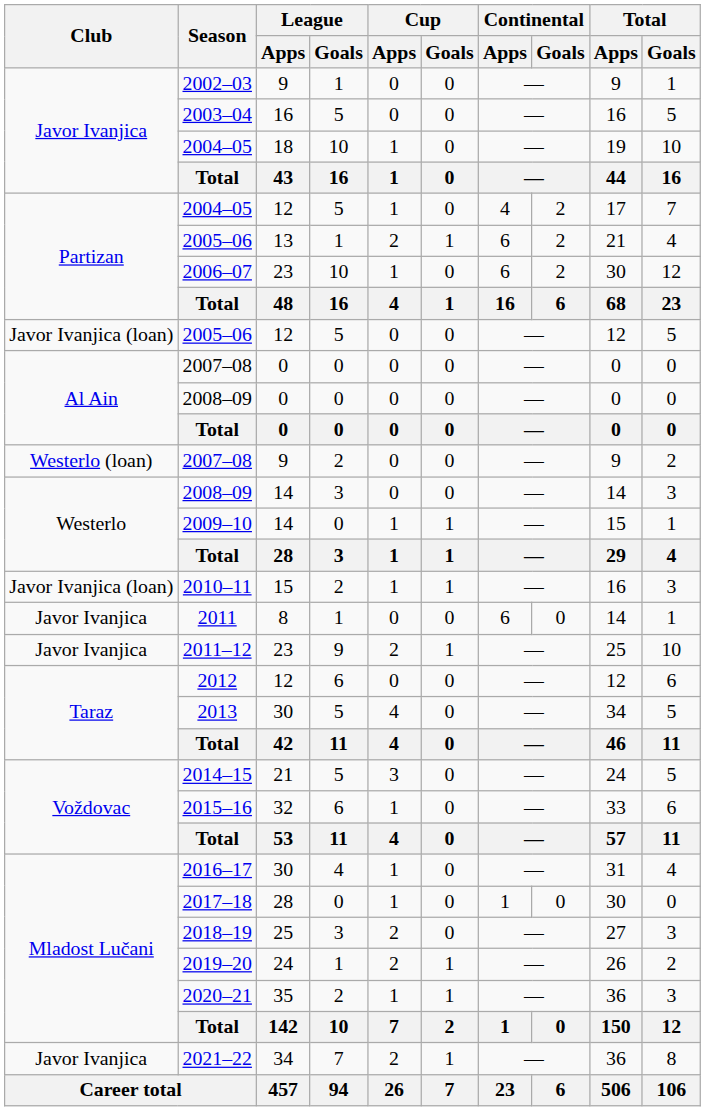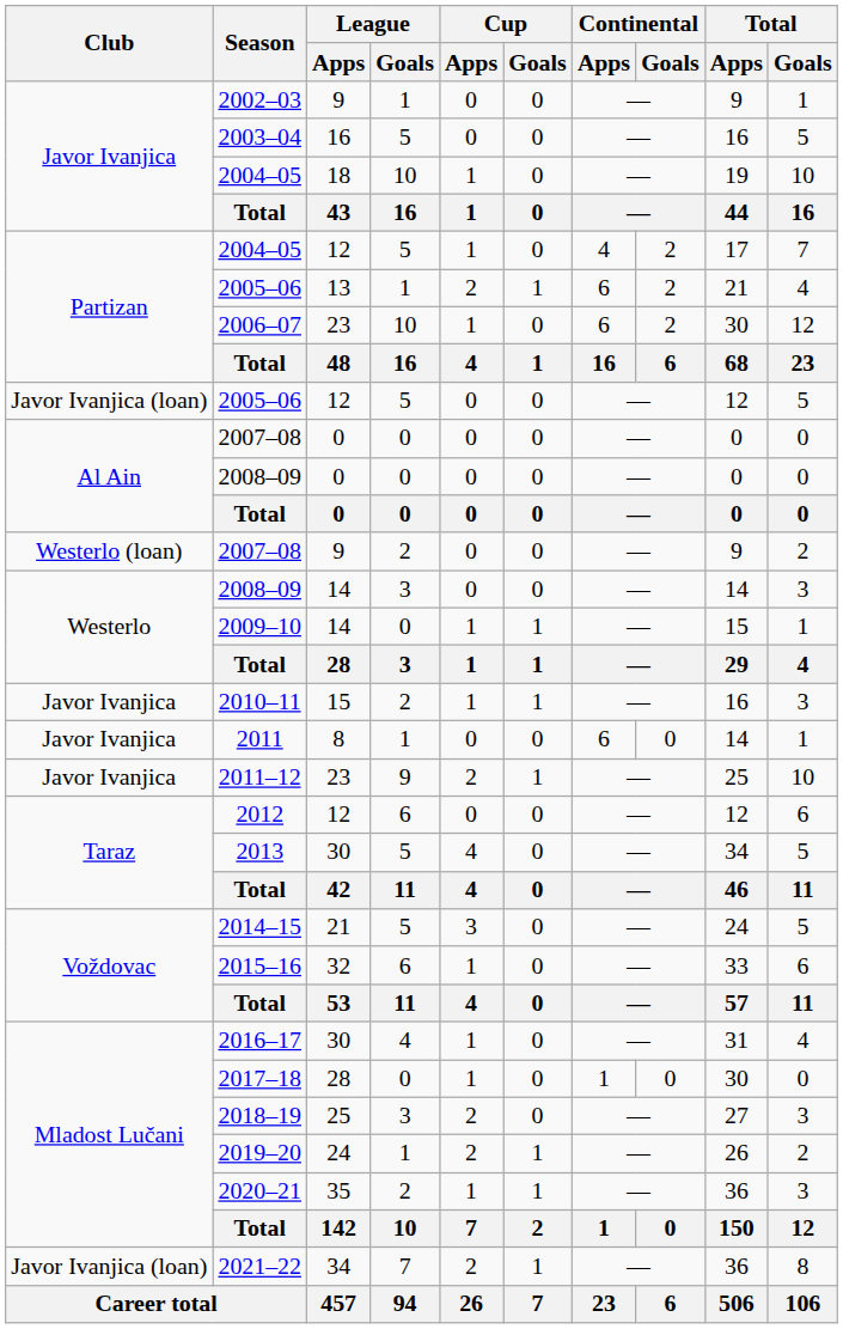 <table class="wikitable" style="text-align:center">
 <tr>
 <th rowspan="2">Club</th>
 <th rowspan="2">Season</th>
 <th colspan="2">League</th>
 <th colspan="2">Cup</th>
 <th colspan="2">Continental</th>
 <th colspan="2">Total</th>
 </tr>
 <tr>
 <th>Apps</th>
 <th>Goals</th>
 <th>Apps</th>
 <th>Goals</th>
 <th>Apps</th>
 <th>Goals</th>
 <th>Apps</th>
 <th>Goals</th>
 </tr>
 <tr>
 <td rowspan="4"><a href='#'>Javor Ivanjica</a></td>
 <td><a href='#'>2002–03</a></td>
 <td>9</td>
 <td>1</td>
 <td>0</td>
 <td>0</td>
 <td colspan="2">—</td>
 <td>9</td>
 <td>1</td>
 </tr>
 <tr>
 <td><a href='#'>2003–04</a></td>
 <td>16</td>
 <td>5</td>
 <td>0</td>
 <td>0</td>
 <td colspan="2">—</td>
 <td>16</td>
 <td>5</td>
 </tr>
 <tr>
 <td><a href='#'>2004–05</a></td>
 <td>18</td>
 <td>10</td>
 <td>1</td>
 <td>0</td>
 <td colspan="2">—</td>
 <td>19</td>
 <td>10</td>
 </tr>
 <tr>
 <th>Total</th>
 <th>43</th>
 <th>16</th>
 <th>1</th>
 <th>0</th>
 <th colspan="2">—</th>
 <th>44</th>
 <th>16</th>
 </tr>
 <tr>
 <td rowspan="4"><a href='#'>Partizan</a></td>
 <td><a href='#'>2004–05</a></td>
 <td>12</td>
 <td>5</td>
 <td>1</td>
 <td>0</td>
 <td>4</td>
 <td>2</td>
 <td>17</td>
 <td>7</td>
 </tr>
 <tr>
 <td><a href='#'>2005–06</a></td>
 <td>13</td>
 <td>1</td>
 <td>2</td>
 <td>1</td>
 <td>6</td>
 <td>2</td>
 <td>21</td>
 <td>4</td>
 </tr>
 <tr>
 <td><a href='#'>2006–07</a></td>
 <td>23</td>
 <td>10</td>
 <td>1</td>
 <td>0</td>
 <td>6</td>
 <td>2</td>
 <td>30</td>
 <td>12</td>
 </tr>
 <tr>
 <th>Total</th>
 <th>48</th>
 <th>16</th>
 <th>4</th>
 <th>1</th>
 <th>16</th>
 <th>6</th>
 <th>68</th>
 <th>23</th>
 </tr>
 <tr>
 <td>Javor Ivanjica (loan)</td>
 <td><a href='#'>2005–06</a></td>
 <td>12</td>
 <td>5</td>
 <td>0</td>
 <td>0</td>
 <td colspan="2">—</td>
 <td>12</td>
 <td>5</td>
 </tr>
 <tr>
 <td rowspan="3"><a href='#'>Al Ain</a></td>
 <td>2007–08</td>
 <td>0</td>
 <td>0</td>
 <td>0</td>
 <td>0</td>
 <td colspan="2">—</td>
 <td>0</td>
 <td>0</td>
 </tr>
 <tr>
 <td>2008–09</td>
 <td>0</td>
 <td>0</td>
 <td>0</td>
 <td>0</td>
 <td colspan="2">—</td>
 <td>0</td>
 <td>0</td>
 </tr>
 <tr>
 <th>Total</th>
 <th>0</th>
 <th>0</th>
 <th>0</th>
 <th>0</th>
 <th colspan="2">—</th>
 <th>0</th>
 <th>0</th>
 </tr>
 <tr>
 <td><a href='#'>Westerlo</a> (loan)</td>
 <td><a href='#'>2007–08</a></td>
 <td>9</td>
 <td>2</td>
 <td>0</td>
 <td>0</td>
 <td colspan="2">—</td>
 <td>9</td>
 <td>2</td>
 </tr>
 <tr>
 <td rowspan="3">Westerlo</td>
 <td><a href='#'>2008–09</a></td>
 <td>14</td>
 <td>3</td>
 <td>0</td>
 <td>0</td>
 <td colspan="2">—</td>
 <td>14</td>
 <td>3</td>
 </tr>
 <tr>
 <td><a href='#'>2009–10</a></td>
 <td>14</td>
 <td>0</td>
 <td>1</td>
 <td>1</td>
 <td colspan="2">—</td>
 <td>15</td>
 <td>1</td>
 </tr>
 <tr>
 <th>Total</th>
 <th>28</th>
 <th>3</th>
 <th>1</th>
 <th>1</th>
 <th colspan="2">—</th>
 <th>29</th>
 <th>4</th>
 </tr>
 <tr>
-<td>Javor Ivanjica (loan)</td>
+<td>Javor Ivanjica</td>
 <td><a href='#'>2010–11</a></td>
 <td>15</td>
 <td>2</td>
 <td>1</td>
 <td>1</td>
 <td colspan="2">—</td>
 <td>16</td>
 <td>3</td>
 </tr>
 <tr>
 <td>Javor Ivanjica</td>
 <td><a href='#'>2011</a></td>
 <td>8</td>
 <td>1</td>
 <td>0</td>
 <td>0</td>
 <td>6</td>
 <td>0</td>
 <td>14</td>
 <td>1</td>
 </tr>
 <tr>
 <td>Javor Ivanjica</td>
 <td><a href='#'>2011–12</a></td>
 <td>23</td>
 <td>9</td>
 <td>2</td>
 <td>1</td>
 <td colspan="2">—</td>
 <td>25</td>
 <td>10</td>
 </tr>
 <tr>
 <td rowspan="3"><a href='#'>Taraz</a></td>
 <td><a href='#'>2012</a></td>
 <td>12</td>
 <td>6</td>
 <td>0</td>
 <td>0</td>
 <td colspan="2">—</td>
 <td>12</td>
 <td>6</td>
 </tr>
 <tr>
 <td><a href='#'>2013</a></td>
 <td>30</td>
 <td>5</td>
 <td>4</td>
 <td>0</td>
 <td colspan="2">—</td>
 <td>34</td>
 <td>5</td>
 </tr>
 <tr>
 <th>Total</th>
 <th>42</th>
 <th>11</th>
 <th>4</th>
 <th>0</th>
 <th colspan="2">—</th>
 <th>46</th>
 <th>11</th>
 </tr>
 <tr>
 <td rowspan="3"><a href='#'>Voždovac</a></td>
 <td><a href='#'>2014–15</a></td>
 <td>21</td>
 <td>5</td>
 <td>3</td>
 <td>0</td>
 <td colspan="2">—</td>
 <td>24</td>
 <td>5</td>
 </tr>
 <tr>
 <td><a href='#'>2015–16</a></td>
 <td>32</td>
 <td>6</td>
 <td>1</td>
 <td>0</td>
 <td colspan="2">—</td>
 <td>33</td>
 <td>6</td>
 </tr>
 <tr>
 <th>Total</th>
 <th>53</th>
 <th>11</th>
 <th>4</th>
 <th>0</th>
 <th colspan="2">—</th>
 <th>57</th>
 <th>11</th>
 </tr>
 <tr>
 <td rowspan="6"><a href='#'>Mladost Lučani</a></td>
 <td><a href='#'>2016–17</a></td>
 <td>30</td>
 <td>4</td>
 <td>1</td>
 <td>0</td>
 <td colspan="2">—</td>
 <td>31</td>
 <td>4</td>
 </tr>
 <tr>
 <td><a href='#'>2017–18</a></td>
 <td>28</td>
 <td>0</td>
 <td>1</td>
 <td>0</td>
 <td>1</td>
 <td>0</td>
 <td>30</td>
 <td>0</td>
 </tr>
 <tr>
 <td><a href='#'>2018–19</a></td>
 <td>25</td>
 <td>3</td>
 <td>2</td>
 <td>0</td>
 <td colspan="2">—</td>
 <td>27</td>
 <td>3</td>
 </tr>
 <tr>
 <td><a href='#'>2019–20</a></td>
 <td>24</td>
 <td>1</td>
 <td>2</td>
 <td>1</td>
 <td colspan="2">—</td>
 <td>26</td>
 <td>2</td>
 </tr>
 <tr>
 <td><a href='#'>2020–21</a></td>
 <td>35</td>
 <td>2</td>
 <td>1</td>
 <td>1</td>
 <td colspan="2">—</td>
 <td>36</td>
 <td>3</td>
 </tr>
 <tr>
 <th>Total</th>
 <th>142</th>
 <th>10</th>
 <th>7</th>
 <th>2</th>
 <th>1</th>
 <th>0</th>
 <th>150</th>
 <th>12</th>
 </tr>
 <tr>
-<td>Javor Ivanjica</td>
+<td>Javor Ivanjica (loan)</td>
 <td><a href='#'>2021–22</a></td>
 <td>34</td>
 <td>7</td>
 <td>2</td>
 <td>1</td>
 <td colspan="2">—</td>
 <td>36</td>
 <td>8</td>
 </tr>
 <tr>
 <th colspan="2">Career total</th>
 <th>457</th>
 <th>94</th>
 <th>26</th>
 <th>7</th>
 <th>23</th>
 <th>6</th>
 <th>506</th>
 <th>106</th>
 </tr>
 </table>
